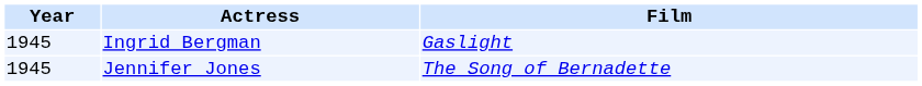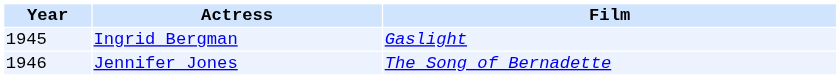 <table cellspacing="1" cellpadding="1" border="0" width="50%">
 <tr bgcolor="#d1e4fd">
 <th>Year</th>
 <th>Actress</th>
 <th>Film</th>
 </tr>
 <tr bgcolor=#edf3fe>
 <td>1945</td>
 <td><a href='#'>Ingrid Bergman</a></td>
 <td><em><a href='#'>Gaslight</a></em></td>
 </tr>
 <tr bgcolor=#edf3fe>
-<td>1945</td>
+<td>1946</td>
 <td><a href='#'>Jennifer Jones</a></td>
 <td><em><a href='#'>The Song of Bernadette</a></em></td>
 </tr>
 </table>
